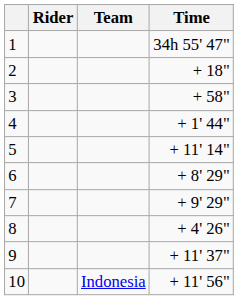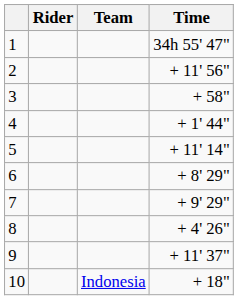 <table class="wikitable">
 <tr>
 <th></th>
 <th>Rider</th>
 <th>Team</th>
 <th>Time</th>
 </tr>
 <tr>
 <td>1</td>
 <td> </td>
 <td></td>
 <td align=right>34h 55' 47"</td>
 </tr>
 <tr>
 <td>2</td>
 <td></td>
 <td></td>
-<td align=right>+ 18"</td>
+<td align=right>+ 11' 56"</td>
 </tr>
 <tr>
 <td>3</td>
 <td></td>
 <td></td>
 <td align=right>+ 58"</td>
 </tr>
 <tr>
 <td>4</td>
 <td></td>
 <td></td>
 <td align=right>+ 1' 44"</td>
 </tr>
 <tr>
 <td>5</td>
 <td></td>
 <td></td>
 <td align=right>+ 11' 14"</td>
 </tr>
 <tr>
 <td>6</td>
 <td></td>
 <td></td>
 <td align=right>+ 8' 29"</td>
 </tr>
 <tr>
 <td>7</td>
 <td></td>
 <td></td>
 <td align=right>+ 9' 29"</td>
 </tr>
 <tr>
 <td>8</td>
 <td></td>
 <td></td>
 <td align=right>+ 4' 26"</td>
 </tr>
 <tr>
 <td>9</td>
 <td></td>
 <td></td>
 <td align=right>+ 11' 37"</td>
 </tr>
 <tr>
 <td>10</td>
 <td></td>
 <td><a href='#'>Indonesia</a></td>
-<td align=right>+ 11' 56"</td>
+<td align=right>+ 18"</td>
 </tr>
 </table>
